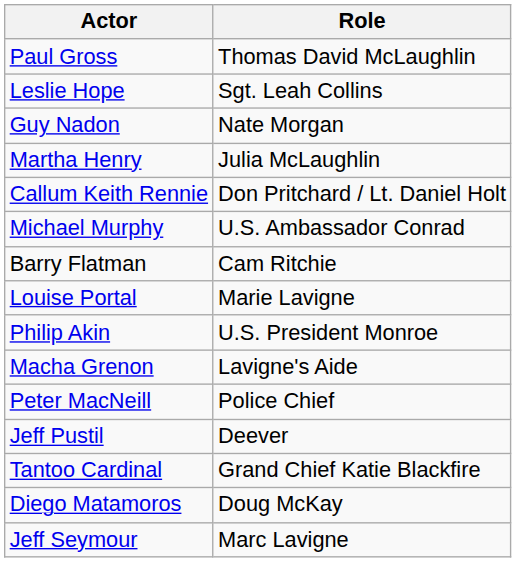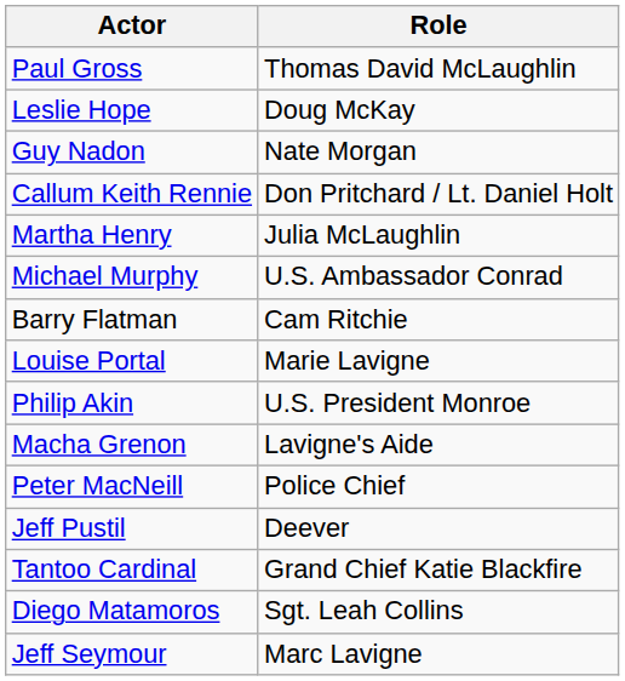 <table class="wikitable">
 <tr>
 <th>Actor</th>
 <th>Role</th>
 </tr>
 <tr>
 <td><a href='#'>Paul Gross</a></td>
 <td>Thomas David McLaughlin</td>
 </tr>
 <tr>
 <td><a href='#'>Leslie Hope</a></td>
-<td>Sgt. Leah Collins</td>
+<td>Doug McKay</td>
 </tr>
 <tr>
 <td><a href='#'>Guy Nadon</a></td>
 <td>Nate Morgan</td>
 </tr>
 <tr>
+<td><a href='#'>Callum Keith Rennie</a></td>
+<td>Don Pritchard / Lt. Daniel Holt</td>
+</tr>
+<tr>
 <td><a href='#'>Martha Henry</a></td>
 <td>Julia McLaughlin</td>
-</tr>
-<tr>
-<td><a href='#'>Callum Keith Rennie</a></td>
-<td>Don Pritchard / Lt. Daniel Holt</td>
 </tr>
 <tr>
 <td><a href='#'>Michael Murphy</a></td>
 <td>U.S. Ambassador Conrad</td>
 </tr>
 <tr>
 <td>Barry Flatman</td>
 <td>Cam Ritchie</td>
 </tr>
 <tr>
 <td><a href='#'>Louise Portal</a></td>
 <td>Marie Lavigne</td>
 </tr>
 <tr>
 <td><a href='#'>Philip Akin</a></td>
 <td>U.S. President Monroe</td>
 </tr>
 <tr>
 <td><a href='#'>Macha Grenon</a></td>
 <td>Lavigne's Aide</td>
 </tr>
 <tr>
 <td><a href='#'>Peter MacNeill</a></td>
 <td>Police Chief</td>
 </tr>
 <tr>
 <td><a href='#'>Jeff Pustil</a></td>
 <td>Deever</td>
 </tr>
 <tr>
 <td><a href='#'>Tantoo Cardinal</a></td>
 <td>Grand Chief Katie Blackfire</td>
 </tr>
 <tr>
 <td><a href='#'>Diego Matamoros</a></td>
-<td>Doug McKay</td>
+<td>Sgt. Leah Collins</td>
 </tr>
 <tr>
 <td><a href='#'>Jeff Seymour</a></td>
 <td>Marc Lavigne</td>
 </tr>
 </table>
